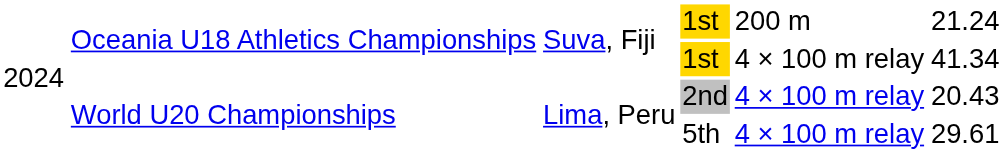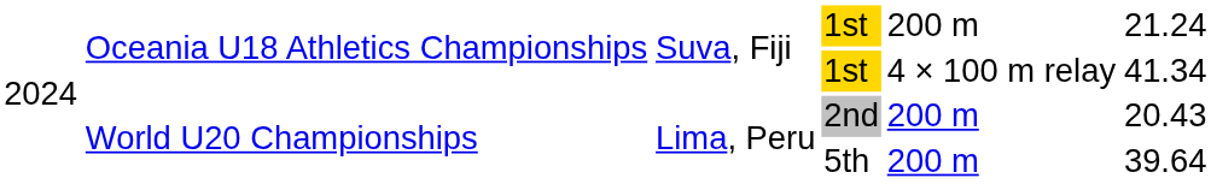 <table>
 <tr>
 <td rowspan=4>2024</td>
 <td rowspan=2><a href='#'>Oceania U18 Athletics Championships</a></td>
 <td rowspan=2><a href='#'>Suva</a>, Fiji</td>
 <td bgcolor=gold>1st</td>
 <td>200 m</td>
 <td>21.24</td>
 <td></td>
 </tr>
 <tr>
 <td bgcolor=gold>1st</td>
 <td>4 × 100 m relay</td>
 <td>41.34</td>
 <td></td>
 </tr>
 <tr>
 <td rowspan=2><a href='#'>World U20 Championships</a></td>
 <td rowspan=2><a href='#'>Lima</a>, Peru</td>
 <td bgcolor=silver>2nd</td>
-<td><a href='#'>4 × 100 m relay</a></td>
+<td><a href='#'>200 m</a></td>
 <td>20.43</td>
 <td></td>
 </tr>
 <tr>
 <td>5th</td>
-<td><a href='#'>4 × 100 m relay</a></td>
-<td>29.61</td>
+<td><a href='#'>200 m</a></td>
+<td>39.64</td>
 <td></td>
 </tr>
 <tr>
 </tr>
 </table>
